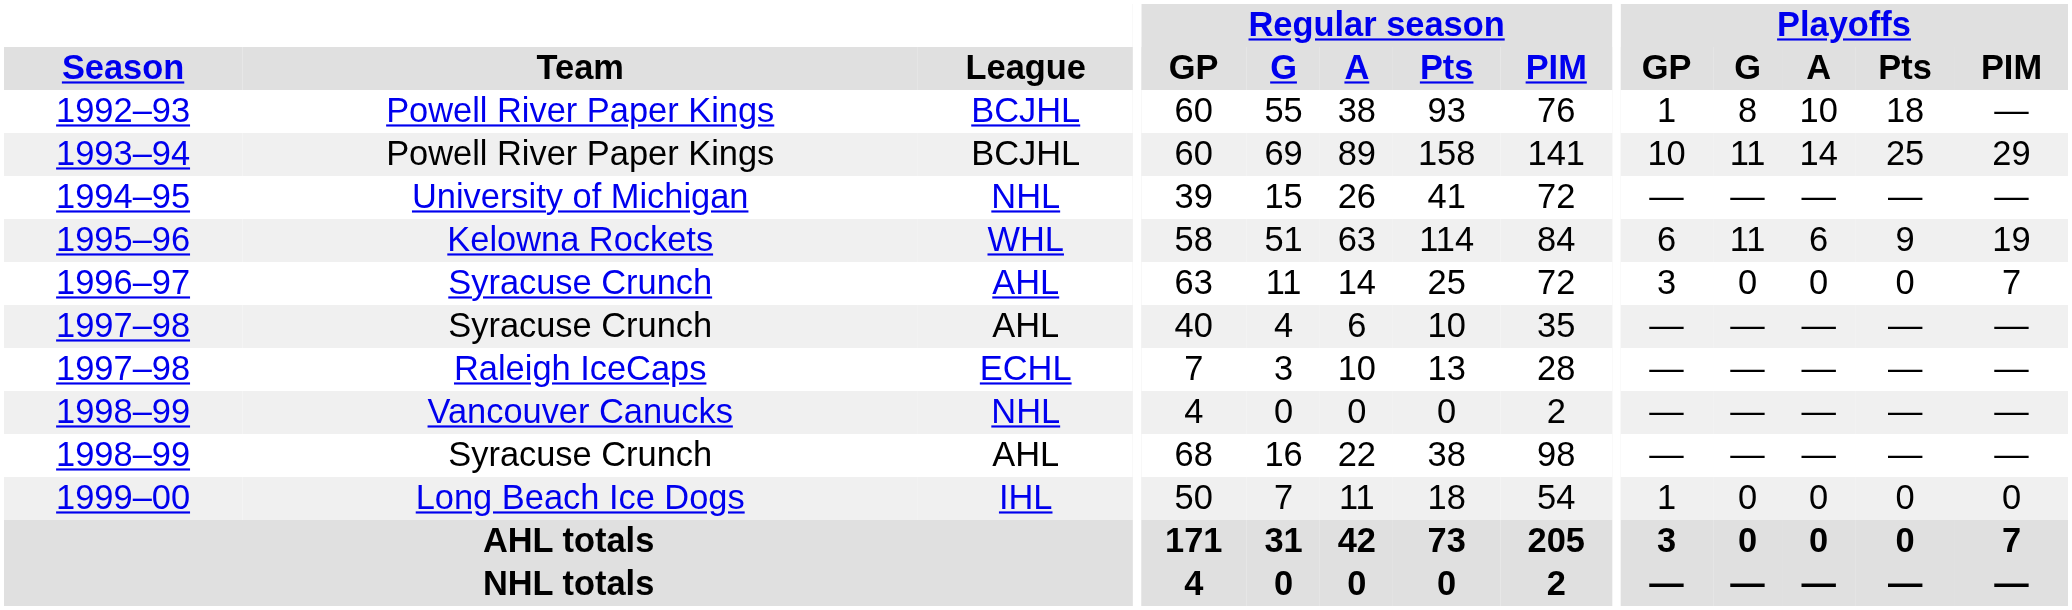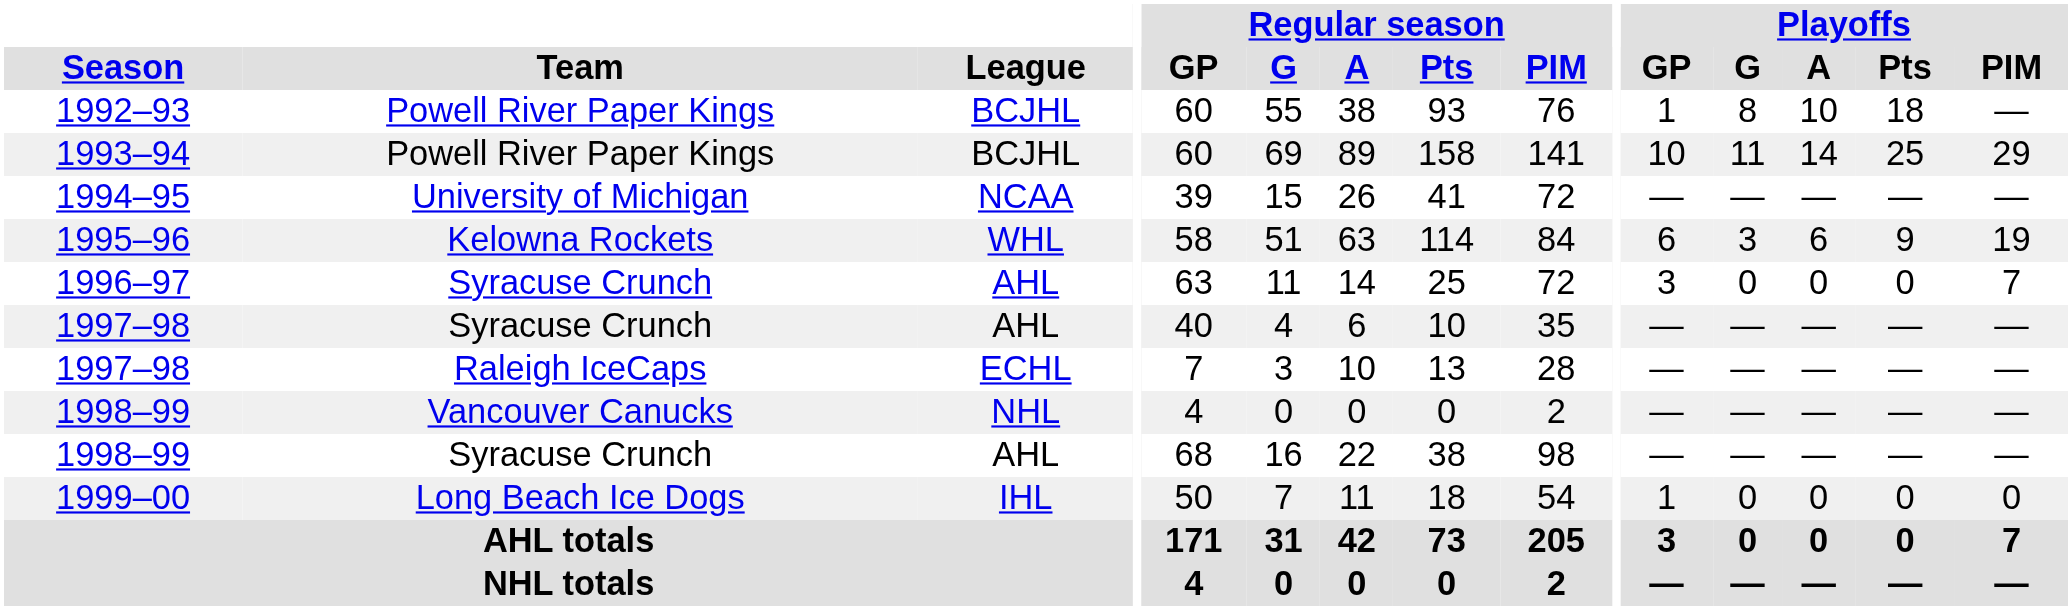 <table border="0" cellpadding="1" cellspacing="0" style="text-align:center; width:60em">
 <tr bgcolor="#e0e0e0">
 <th colspan="3" bgcolor="#ffffff"></th>
 <th rowspan="100" bgcolor="#ffffff"></th>
 <th colspan="5"><a href='#'>Regular season</a></th>
 <th rowspan="100" bgcolor="#ffffff"></th>
 <th colspan="5"><a href='#'>Playoffs</a></th>
 </tr>
 <tr bgcolor="#e0e0e0">
 <th><a href='#'>Season</a></th>
 <th>Team</th>
 <th>League</th>
 <th>GP</th>
 <th><a href='#'>G</a></th>
 <th><a href='#'>A</a></th>
 <th><a href='#'>Pts</a></th>
 <th><a href='#'>PIM</a></th>
 <th>GP</th>
 <th>G</th>
 <th>A</th>
 <th>Pts</th>
 <th>PIM</th>
 </tr>
 <tr>
 <td><a href='#'>1992–93</a></td>
 <td><a href='#'>Powell River Paper Kings</a></td>
 <td><a href='#'>BCJHL</a></td>
 <td>60</td>
 <td>55</td>
 <td>38</td>
 <td>93</td>
 <td>76</td>
 <td>1</td>
 <td>8</td>
 <td>10</td>
 <td>18</td>
 <td>—</td>
 </tr>
 <tr bgcolor="#f0f0f0">
 <td><a href='#'>1993–94</a></td>
 <td>Powell River Paper Kings</td>
 <td>BCJHL</td>
 <td>60</td>
 <td>69</td>
 <td>89</td>
 <td>158</td>
 <td>141</td>
 <td>10</td>
 <td>11</td>
 <td>14</td>
 <td>25</td>
 <td>29</td>
 </tr>
 <tr>
 <td><a href='#'>1994–95</a></td>
 <td><a href='#'>University of Michigan</a></td>
-<td><a href='#'>NHL</a></td>
+<td><a href='#'>NCAA</a></td>
 <td>39</td>
 <td>15</td>
 <td>26</td>
 <td>41</td>
 <td>72</td>
 <td>—</td>
 <td>—</td>
 <td>—</td>
 <td>—</td>
 <td>—</td>
 </tr>
 <tr bgcolor="#f0f0f0">
 <td><a href='#'>1995–96</a></td>
 <td><a href='#'>Kelowna Rockets</a></td>
 <td><a href='#'>WHL</a></td>
 <td>58</td>
 <td>51</td>
 <td>63</td>
 <td>114</td>
 <td>84</td>
 <td>6</td>
-<td>11</td>
+<td>3</td>
 <td>6</td>
 <td>9</td>
 <td>19</td>
 </tr>
 <tr>
 <td><a href='#'>1996–97</a></td>
 <td><a href='#'>Syracuse Crunch</a></td>
 <td><a href='#'>AHL</a></td>
 <td>63</td>
 <td>11</td>
 <td>14</td>
 <td>25</td>
 <td>72</td>
 <td>3</td>
 <td>0</td>
 <td>0</td>
 <td>0</td>
 <td>7</td>
 </tr>
 <tr bgcolor="#f0f0f0">
 <td><a href='#'>1997–98</a></td>
 <td>Syracuse Crunch</td>
 <td>AHL</td>
 <td>40</td>
 <td>4</td>
 <td>6</td>
 <td>10</td>
 <td>35</td>
 <td>—</td>
 <td>—</td>
 <td>—</td>
 <td>—</td>
 <td>—</td>
 </tr>
 <tr>
 <td><a href='#'>1997–98</a></td>
 <td><a href='#'>Raleigh IceCaps</a></td>
 <td><a href='#'>ECHL</a></td>
 <td>7</td>
 <td>3</td>
 <td>10</td>
 <td>13</td>
 <td>28</td>
 <td>—</td>
 <td>—</td>
 <td>—</td>
 <td>—</td>
 <td>—</td>
 </tr>
 <tr bgcolor="#f0f0f0">
 <td><a href='#'>1998–99</a></td>
 <td><a href='#'>Vancouver Canucks</a></td>
 <td><a href='#'>NHL</a></td>
 <td>4</td>
 <td>0</td>
 <td>0</td>
 <td>0</td>
 <td>2</td>
 <td>—</td>
 <td>—</td>
 <td>—</td>
 <td>—</td>
 <td>—</td>
 </tr>
 <tr>
 <td><a href='#'>1998–99</a></td>
 <td>Syracuse Crunch</td>
 <td>AHL</td>
 <td>68</td>
 <td>16</td>
 <td>22</td>
 <td>38</td>
 <td>98</td>
 <td>—</td>
 <td>—</td>
 <td>—</td>
 <td>—</td>
 <td>—</td>
 </tr>
 <tr bgcolor="#f0f0f0">
 <td><a href='#'>1999–00</a></td>
 <td><a href='#'>Long Beach Ice Dogs</a></td>
 <td><a href='#'>IHL</a></td>
 <td>50</td>
 <td>7</td>
 <td>11</td>
 <td>18</td>
 <td>54</td>
 <td>1</td>
 <td>0</td>
 <td>0</td>
 <td>0</td>
 <td>0</td>
 </tr>
 <tr bgcolor="#e0e0e0">
 <th colspan="3">AHL totals</th>
 <th>171</th>
 <th>31</th>
 <th>42</th>
 <th>73</th>
 <th>205</th>
 <th>3</th>
 <th>0</th>
 <th>0</th>
 <th>0</th>
 <th>7</th>
 </tr>
 <tr bgcolor="#e0e0e0">
 <th colspan="3">NHL totals</th>
 <th>4</th>
 <th>0</th>
 <th>0</th>
 <th>0</th>
 <th>2</th>
 <th>—</th>
 <th>—</th>
 <th>—</th>
 <th>—</th>
 <th>—</th>
 </tr>
 </table>
